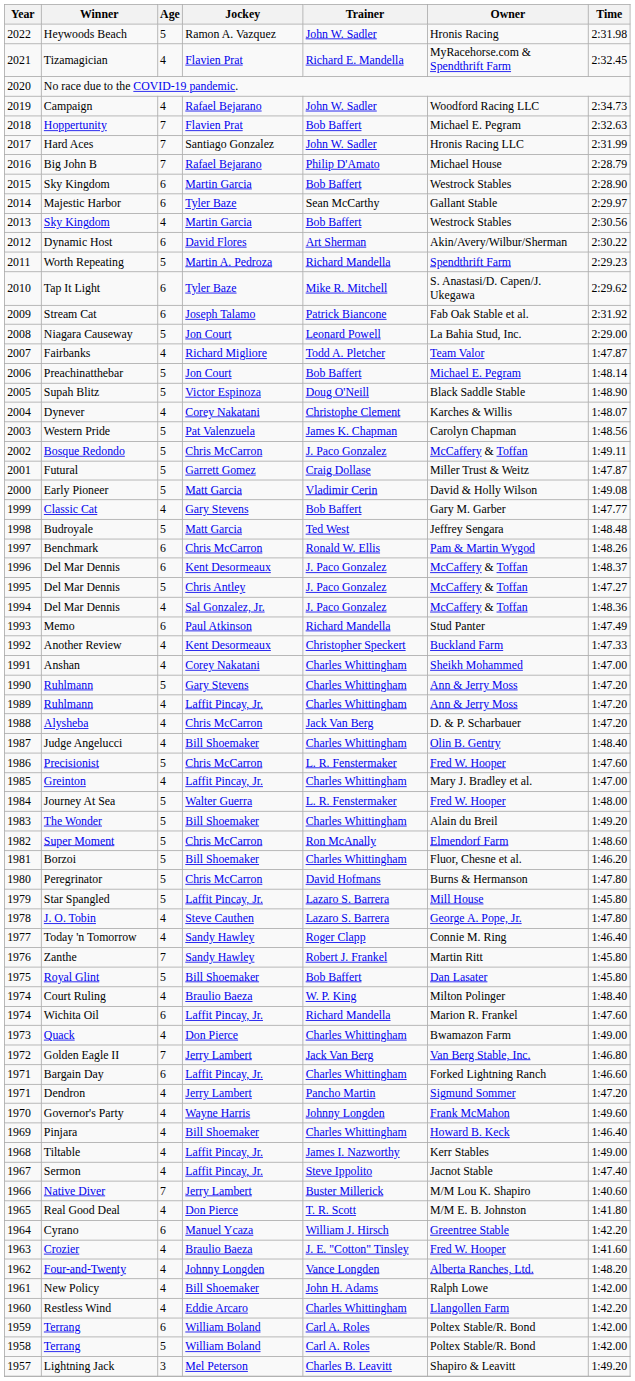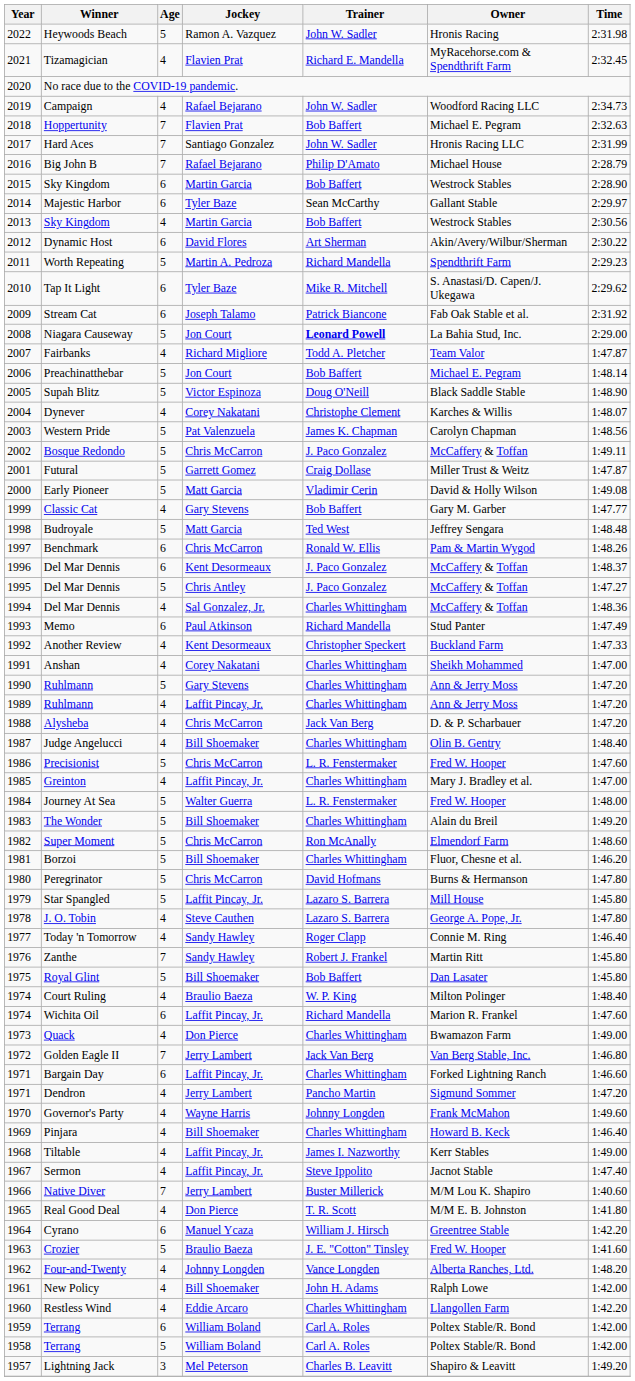 <table class="wikitable sortable" style="font-size:90%">
 <tr>
 <th style="width:38px">Year<br></th>
 <th style="width:135px">Winner<br></th>
 <th>Age<br></th>
 <th style="width:140px">Jockey<br></th>
 <th style="width:145px">Trainer<br></th>
 <th style="width:190px">Owner<br></th>
 <th>Time</th>
 </tr>
 <tr>
 <td>2022</td>
 <td>Heywoods Beach</td>
 <td>5</td>
 <td>Ramon A. Vazquez</td>
 <td><a href='#'>John W. Sadler</a></td>
 <td>Hronis Racing</td>
 <td>2:31.98</td>
 </tr>
 <tr>
 <td>2021</td>
 <td>Tizamagician</td>
 <td>4</td>
 <td><a href='#'>Flavien Prat</a></td>
 <td><a href='#'>Richard E. Mandella</a></td>
 <td>MyRacehorse.com & <a href='#'>Spendthrift Farm</a></td>
 <td>2:32.45</td>
 </tr>
 <tr>
 <td>2020</td>
 <td colspan=6>No race due to the <a href='#'>COVID-19 pandemic</a>.</td>
 </tr>
 <tr>
 <td>2019</td>
 <td>Campaign</td>
 <td>4</td>
 <td><a href='#'>Rafael Bejarano</a></td>
 <td><a href='#'>John W. Sadler</a></td>
 <td>Woodford Racing LLC</td>
 <td>2:34.73</td>
 </tr>
 <tr>
 <td>2018</td>
 <td><a href='#'>Hoppertunity</a></td>
 <td>7</td>
 <td><a href='#'>Flavien Prat</a></td>
 <td><a href='#'>Bob Baffert</a></td>
 <td>Michael E. Pegram</td>
 <td>2:32.63</td>
 </tr>
 <tr>
 <td>2017</td>
 <td>Hard Aces</td>
 <td>7</td>
 <td>Santiago Gonzalez</td>
 <td><a href='#'>John W. Sadler</a></td>
 <td>Hronis Racing LLC</td>
 <td>2:31.99</td>
 </tr>
 <tr>
 <td>2016</td>
 <td>Big John B</td>
 <td>7</td>
 <td><a href='#'>Rafael Bejarano</a></td>
 <td><a href='#'>Philip D'Amato</a></td>
 <td>Michael House</td>
 <td>2:28.79</td>
 </tr>
 <tr>
 <td>2015</td>
 <td>Sky Kingdom</td>
 <td>6</td>
 <td><a href='#'>Martin Garcia</a></td>
 <td><a href='#'>Bob Baffert</a></td>
 <td>Westrock Stables</td>
 <td>2:28.90</td>
 </tr>
 <tr>
 <td>2014</td>
 <td>Majestic Harbor</td>
 <td>6</td>
 <td><a href='#'>Tyler Baze</a></td>
 <td>Sean McCarthy</td>
 <td>Gallant Stable</td>
 <td>2:29.97</td>
 </tr>
 <tr>
 <td>2013</td>
 <td><a href='#'>Sky Kingdom</a></td>
 <td>4</td>
 <td><a href='#'>Martin Garcia</a></td>
 <td><a href='#'>Bob Baffert</a></td>
 <td>Westrock Stables</td>
 <td>2:30.56</td>
 </tr>
 <tr>
 <td>2012</td>
 <td>Dynamic Host</td>
 <td>6</td>
 <td><a href='#'>David Flores</a></td>
 <td><a href='#'>Art Sherman</a></td>
 <td>Akin/Avery/Wilbur/Sherman</td>
 <td>2:30.22</td>
 </tr>
 <tr>
 <td>2011</td>
 <td>Worth Repeating</td>
 <td>5</td>
 <td><a href='#'>Martin A. Pedroza</a></td>
 <td><a href='#'>Richard Mandella</a></td>
 <td><a href='#'>Spendthrift Farm</a></td>
 <td>2:29.23</td>
 </tr>
 <tr>
 <td>2010</td>
 <td>Tap It Light</td>
 <td>6</td>
 <td><a href='#'>Tyler Baze</a></td>
 <td><a href='#'>Mike R. Mitchell</a></td>
 <td>S. Anastasi/D. Capen/J. Ukegawa</td>
 <td>2:29.62</td>
 </tr>
 <tr>
 <td>2009</td>
 <td>Stream Cat</td>
 <td>6</td>
 <td><a href='#'>Joseph Talamo</a></td>
 <td><a href='#'>Patrick Biancone</a></td>
 <td>Fab Oak Stable et al.</td>
 <td>2:31.92</td>
 </tr>
 <tr>
 <td>2008</td>
 <td>Niagara Causeway</td>
 <td>5</td>
 <td><a href='#'>Jon Court</a></td>
-<td><a href='#'>Leonard Powell</a></td>
+<td><strong><a href='#'>Leonard Powell</a></strong></td>
 <td>La Bahia Stud, Inc.</td>
 <td>2:29.00</td>
 </tr>
 <tr>
 <td>2007</td>
 <td>Fairbanks</td>
 <td>4</td>
 <td><a href='#'>Richard Migliore</a></td>
 <td><a href='#'>Todd A. Pletcher</a></td>
 <td><a href='#'>Team Valor</a></td>
 <td>1:47.87</td>
 </tr>
 <tr>
 <td>2006</td>
 <td>Preachinatthebar</td>
 <td>5</td>
 <td><a href='#'>Jon Court</a></td>
 <td><a href='#'>Bob Baffert</a></td>
 <td><a href='#'>Michael E. Pegram</a></td>
 <td>1:48.14</td>
 </tr>
 <tr>
 <td>2005</td>
 <td>Supah Blitz</td>
 <td>5</td>
 <td><a href='#'>Victor Espinoza</a></td>
 <td><a href='#'>Doug O'Neill</a></td>
 <td>Black Saddle Stable</td>
 <td>1:48.90</td>
 </tr>
 <tr>
 <td>2004</td>
 <td>Dynever</td>
 <td>4</td>
 <td><a href='#'>Corey Nakatani</a></td>
 <td><a href='#'>Christophe Clement</a></td>
 <td>Karches & Willis</td>
 <td>1:48.07</td>
 </tr>
 <tr>
 <td>2003</td>
 <td>Western Pride</td>
 <td>5</td>
 <td><a href='#'>Pat Valenzuela</a></td>
 <td><a href='#'>James K. Chapman</a></td>
 <td>Carolyn Chapman</td>
 <td>1:48.56</td>
 </tr>
 <tr>
 <td>2002</td>
 <td><a href='#'>Bosque Redondo</a></td>
 <td>5</td>
 <td><a href='#'>Chris McCarron</a></td>
 <td><a href='#'>J. Paco Gonzalez</a></td>
 <td><a href='#'>McCaffery</a> & <a href='#'>Toffan</a></td>
 <td>1:49.11</td>
 </tr>
 <tr>
 <td>2001</td>
 <td>Futural</td>
 <td>5</td>
 <td><a href='#'>Garrett Gomez</a></td>
 <td><a href='#'>Craig Dollase</a></td>
 <td>Miller Trust & Weitz</td>
 <td>1:47.87</td>
 </tr>
 <tr>
 <td>2000</td>
 <td>Early Pioneer</td>
 <td>5</td>
 <td><a href='#'>Matt Garcia</a></td>
 <td><a href='#'>Vladimir Cerin</a></td>
 <td>David & Holly Wilson</td>
 <td>1:49.08</td>
 </tr>
 <tr>
 <td>1999</td>
 <td><a href='#'>Classic Cat</a></td>
 <td>4</td>
 <td><a href='#'>Gary Stevens</a></td>
 <td><a href='#'>Bob Baffert</a></td>
 <td>Gary M. Garber</td>
 <td>1:47.77</td>
 </tr>
 <tr>
 <td>1998</td>
 <td>Budroyale</td>
 <td>5</td>
 <td><a href='#'>Matt Garcia</a></td>
 <td><a href='#'>Ted West</a></td>
 <td>Jeffrey Sengara</td>
 <td>1:48.48</td>
 </tr>
 <tr>
 <td>1997</td>
 <td>Benchmark</td>
 <td>6</td>
 <td><a href='#'>Chris McCarron</a></td>
 <td><a href='#'>Ronald W. Ellis</a></td>
 <td><a href='#'>Pam & Martin Wygod</a></td>
 <td>1:48.26</td>
 </tr>
 <tr>
 <td>1996</td>
 <td>Del Mar Dennis</td>
 <td>6</td>
 <td><a href='#'>Kent Desormeaux</a></td>
 <td><a href='#'>J. Paco Gonzalez</a></td>
 <td><a href='#'>McCaffery</a> & <a href='#'>Toffan</a></td>
 <td>1:48.37</td>
 </tr>
 <tr>
 <td>1995</td>
 <td>Del Mar Dennis</td>
 <td>5</td>
 <td><a href='#'>Chris Antley</a></td>
 <td><a href='#'>J. Paco Gonzalez</a></td>
 <td><a href='#'>McCaffery</a> & <a href='#'>Toffan</a></td>
 <td>1:47.27</td>
 </tr>
 <tr>
 <td>1994</td>
 <td>Del Mar Dennis</td>
 <td>4</td>
 <td><a href='#'>Sal Gonzalez, Jr.</a></td>
-<td><a href='#'>J. Paco Gonzalez</a></td>
+<td><a href='#'>Charles Whittingham</a></td>
 <td><a href='#'>McCaffery</a> & <a href='#'>Toffan</a></td>
 <td>1:48.36</td>
 </tr>
 <tr>
 <td>1993</td>
 <td>Memo</td>
 <td>6</td>
 <td><a href='#'>Paul Atkinson</a></td>
 <td><a href='#'>Richard Mandella</a></td>
 <td>Stud Panter</td>
 <td>1:47.49</td>
 </tr>
 <tr>
 <td>1992</td>
 <td>Another Review</td>
 <td>4</td>
 <td><a href='#'>Kent Desormeaux</a></td>
 <td><a href='#'>Christopher Speckert</a></td>
 <td><a href='#'>Buckland Farm</a></td>
 <td>1:47.33</td>
 </tr>
 <tr>
 <td>1991</td>
 <td>Anshan</td>
 <td>4</td>
 <td><a href='#'>Corey Nakatani</a></td>
 <td><a href='#'>Charles Whittingham</a></td>
 <td><a href='#'>Sheikh Mohammed</a></td>
 <td>1:47.00</td>
 </tr>
 <tr>
 <td>1990</td>
 <td><a href='#'>Ruhlmann</a></td>
 <td>5</td>
 <td><a href='#'>Gary Stevens</a></td>
 <td><a href='#'>Charles Whittingham</a></td>
 <td><a href='#'>Ann & Jerry Moss</a></td>
 <td>1:47.20</td>
 </tr>
 <tr>
 <td>1989</td>
 <td><a href='#'>Ruhlmann</a></td>
 <td>4</td>
 <td><a href='#'>Laffit Pincay, Jr.</a></td>
 <td><a href='#'>Charles Whittingham</a></td>
 <td><a href='#'>Ann & Jerry Moss</a></td>
 <td>1:47.20</td>
 </tr>
 <tr>
 <td>1988</td>
 <td><a href='#'>Alysheba</a></td>
 <td>4</td>
 <td><a href='#'>Chris McCarron</a></td>
 <td><a href='#'>Jack Van Berg</a></td>
 <td>D. & P. Scharbauer</td>
 <td>1:47.20</td>
 </tr>
 <tr>
 <td>1987</td>
 <td>Judge Angelucci</td>
 <td>4</td>
 <td><a href='#'>Bill Shoemaker</a></td>
 <td><a href='#'>Charles Whittingham</a></td>
 <td><a href='#'>Olin B. Gentry</a></td>
 <td>1:48.40</td>
 </tr>
 <tr>
 <td>1986</td>
 <td><a href='#'>Precisionist</a></td>
 <td>5</td>
 <td><a href='#'>Chris McCarron</a></td>
 <td><a href='#'>L. R. Fenstermaker</a></td>
 <td><a href='#'>Fred W. Hooper</a></td>
 <td>1:47.60</td>
 </tr>
 <tr>
 <td>1985</td>
 <td><a href='#'>Greinton</a></td>
 <td>4</td>
 <td><a href='#'>Laffit Pincay, Jr.</a></td>
 <td><a href='#'>Charles Whittingham</a></td>
 <td>Mary J. Bradley et al.</td>
 <td>1:47.00</td>
 </tr>
 <tr>
 <td>1984</td>
 <td>Journey At Sea</td>
 <td>5</td>
 <td><a href='#'>Walter Guerra</a></td>
 <td><a href='#'>L. R. Fenstermaker</a></td>
 <td><a href='#'>Fred W. Hooper</a></td>
 <td>1:48.00</td>
 </tr>
 <tr>
 <td>1983</td>
 <td><a href='#'>The Wonder</a></td>
 <td>5</td>
 <td><a href='#'>Bill Shoemaker</a></td>
 <td><a href='#'>Charles Whittingham</a></td>
 <td>Alain du Breil</td>
 <td>1:49.20</td>
 </tr>
 <tr>
 <td>1982</td>
 <td><a href='#'>Super Moment</a></td>
 <td>5</td>
 <td><a href='#'>Chris McCarron</a></td>
 <td><a href='#'>Ron McAnally</a></td>
 <td><a href='#'>Elmendorf Farm</a></td>
 <td>1:48.60</td>
 </tr>
 <tr>
 <td>1981</td>
 <td>Borzoi</td>
 <td>5</td>
 <td><a href='#'>Bill Shoemaker</a></td>
 <td><a href='#'>Charles Whittingham</a></td>
 <td>Fluor, Chesne et al.</td>
 <td>1:46.20</td>
 </tr>
 <tr>
 <td>1980</td>
 <td>Peregrinator</td>
 <td>5</td>
 <td><a href='#'>Chris McCarron</a></td>
 <td><a href='#'>David Hofmans</a></td>
 <td>Burns & Hermanson</td>
 <td>1:47.80</td>
 </tr>
 <tr>
 <td>1979</td>
 <td>Star Spangled</td>
 <td>5</td>
 <td><a href='#'>Laffit Pincay, Jr.</a></td>
 <td><a href='#'>Lazaro S. Barrera</a></td>
 <td><a href='#'>Mill House</a></td>
 <td>1:45.80</td>
 </tr>
 <tr>
 <td>1978</td>
 <td><a href='#'>J. O. Tobin</a></td>
 <td>4</td>
 <td><a href='#'>Steve Cauthen</a></td>
 <td><a href='#'>Lazaro S. Barrera</a></td>
 <td><a href='#'>George A. Pope, Jr.</a></td>
 <td>1:47.80</td>
 </tr>
 <tr>
 <td>1977</td>
 <td>Today 'n Tomorrow</td>
 <td>4</td>
 <td><a href='#'>Sandy Hawley</a></td>
 <td><a href='#'>Roger Clapp</a></td>
 <td>Connie M. Ring</td>
 <td>1:46.40</td>
 </tr>
 <tr>
 <td>1976</td>
 <td>Zanthe</td>
 <td>7</td>
 <td><a href='#'>Sandy Hawley</a></td>
 <td><a href='#'>Robert J. Frankel</a></td>
 <td>Martin Ritt</td>
 <td>1:45.80</td>
 </tr>
 <tr>
 <td>1975</td>
 <td><a href='#'>Royal Glint</a></td>
 <td>5</td>
 <td><a href='#'>Bill Shoemaker</a></td>
 <td><a href='#'>Bob Baffert</a></td>
 <td><a href='#'>Dan Lasater</a></td>
 <td>1:45.80</td>
 </tr>
 <tr>
 <td>1974</td>
 <td>Court Ruling</td>
 <td>4</td>
 <td><a href='#'>Braulio Baeza</a></td>
 <td><a href='#'>W. P. King</a></td>
 <td>Milton Polinger</td>
 <td>1:48.40</td>
 </tr>
 <tr>
 <td>1974</td>
 <td>Wichita Oil</td>
 <td>6</td>
 <td><a href='#'>Laffit Pincay, Jr.</a></td>
 <td><a href='#'>Richard Mandella</a></td>
 <td>Marion R. Frankel</td>
 <td>1:47.60</td>
 </tr>
 <tr>
 <td>1973</td>
 <td><a href='#'>Quack</a></td>
 <td>4</td>
 <td><a href='#'>Don Pierce</a></td>
 <td><a href='#'>Charles Whittingham</a></td>
 <td>Bwamazon Farm</td>
 <td>1:49.00</td>
 </tr>
 <tr>
 <td>1972</td>
 <td>Golden Eagle II</td>
 <td>7</td>
 <td><a href='#'>Jerry Lambert</a></td>
 <td><a href='#'>Jack Van Berg</a></td>
 <td><a href='#'>Van Berg Stable, Inc.</a></td>
 <td>1:46.80</td>
 </tr>
 <tr>
 <td>1971</td>
 <td>Bargain Day</td>
 <td>6</td>
 <td><a href='#'>Laffit Pincay, Jr.</a></td>
 <td><a href='#'>Charles Whittingham</a></td>
 <td>Forked Lightning Ranch</td>
 <td>1:46.60</td>
 </tr>
 <tr>
 <td>1971</td>
 <td>Dendron</td>
 <td>4</td>
 <td><a href='#'>Jerry Lambert</a></td>
 <td><a href='#'>Pancho Martin</a></td>
 <td><a href='#'>Sigmund Sommer</a></td>
 <td>1:47.20</td>
 </tr>
 <tr>
 <td>1970</td>
 <td>Governor's Party</td>
 <td>4</td>
 <td><a href='#'>Wayne Harris</a></td>
 <td><a href='#'>Johnny Longden</a></td>
 <td><a href='#'>Frank McMahon</a></td>
 <td>1:49.60</td>
 </tr>
 <tr>
 <td>1969</td>
 <td>Pinjara</td>
 <td>4</td>
 <td><a href='#'>Bill Shoemaker</a></td>
 <td><a href='#'>Charles Whittingham</a></td>
 <td><a href='#'>Howard B. Keck</a></td>
 <td>1:46.40</td>
 </tr>
 <tr>
 <td>1968</td>
 <td>Tiltable</td>
 <td>4</td>
 <td><a href='#'>Laffit Pincay, Jr.</a></td>
 <td><a href='#'>James I. Nazworthy</a></td>
 <td>Kerr Stables</td>
 <td>1:49.00</td>
 </tr>
 <tr>
 <td>1967</td>
 <td>Sermon</td>
 <td>4</td>
 <td><a href='#'>Laffit Pincay, Jr.</a></td>
 <td><a href='#'>Steve Ippolito</a></td>
 <td>Jacnot Stable</td>
 <td>1:47.40</td>
 </tr>
 <tr>
 <td>1966</td>
 <td><a href='#'>Native Diver</a></td>
 <td>7</td>
 <td><a href='#'>Jerry Lambert</a></td>
 <td><a href='#'>Buster Millerick</a></td>
 <td>M/M Lou K. Shapiro</td>
 <td>1:40.60</td>
 </tr>
 <tr>
 <td>1965</td>
 <td>Real Good Deal</td>
 <td>4</td>
 <td><a href='#'>Don Pierce</a></td>
 <td><a href='#'>T. R. Scott</a></td>
 <td>M/M E. B. Johnston</td>
 <td>1:41.80</td>
 </tr>
 <tr>
 <td>1964</td>
 <td>Cyrano</td>
 <td>6</td>
 <td><a href='#'>Manuel Ycaza</a></td>
 <td><a href='#'>William J. Hirsch</a></td>
 <td><a href='#'>Greentree Stable</a></td>
 <td>1:42.20</td>
 </tr>
 <tr>
 <td>1963</td>
 <td><a href='#'>Crozier</a></td>
-<td>4</td>
+<td>5</td>
 <td><a href='#'>Braulio Baeza</a></td>
 <td><a href='#'>J. E. "Cotton" Tinsley</a></td>
 <td><a href='#'>Fred W. Hooper</a></td>
 <td>1:41.60</td>
 </tr>
 <tr>
 <td>1962</td>
 <td><a href='#'>Four-and-Twenty</a></td>
 <td>4</td>
 <td><a href='#'>Johnny Longden</a></td>
 <td><a href='#'>Vance Longden</a></td>
 <td><a href='#'>Alberta Ranches, Ltd.</a></td>
 <td>1:48.20</td>
 </tr>
 <tr>
 <td>1961</td>
 <td>New Policy</td>
 <td>4</td>
 <td><a href='#'>Bill Shoemaker</a></td>
 <td><a href='#'>John H. Adams</a></td>
 <td>Ralph Lowe</td>
 <td>1:42.00</td>
 </tr>
 <tr>
 <td>1960</td>
 <td>Restless Wind</td>
 <td>4</td>
 <td><a href='#'>Eddie Arcaro</a></td>
 <td><a href='#'>Charles Whittingham</a></td>
 <td><a href='#'>Llangollen Farm</a></td>
 <td>1:42.20</td>
 </tr>
 <tr>
 <td>1959</td>
 <td><a href='#'>Terrang</a></td>
 <td>6</td>
 <td><a href='#'>William Boland</a></td>
 <td><a href='#'>Carl A. Roles</a></td>
 <td>Poltex Stable/R. Bond</td>
 <td>1:42.00</td>
 </tr>
 <tr>
 <td>1958</td>
 <td><a href='#'>Terrang</a></td>
 <td>5</td>
 <td><a href='#'>William Boland</a></td>
 <td><a href='#'>Carl A. Roles</a></td>
 <td>Poltex Stable/R. Bond</td>
 <td>1:42.00</td>
 </tr>
 <tr>
 <td>1957</td>
 <td>Lightning Jack</td>
 <td>3</td>
 <td><a href='#'>Mel Peterson</a></td>
 <td><a href='#'>Charles B. Leavitt</a></td>
 <td>Shapiro & Leavitt</td>
 <td>1:49.20</td>
 </tr>
 <tr>
 </tr>
 </table>
